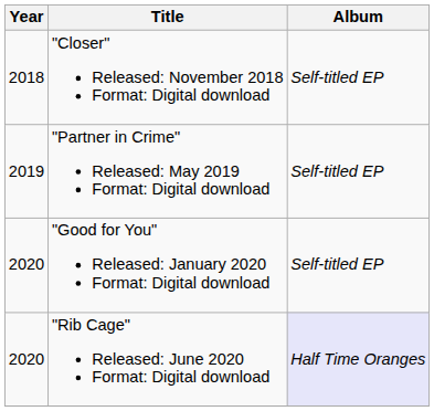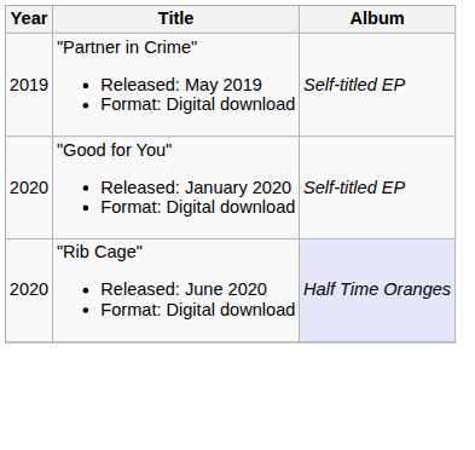 <table class="wikitable">
 <tr>
 <th>Year</th>
 <th>Title</th>
 <th>Album</th>
-</tr>
-<tr>
-<td>2018</td>
-<td>"Closer"<br><ul><li>Released: November 2018</li><li>Format: Digital download</li></ul></td>
-<td><em>Self-titled EP</em></td>
 </tr>
 <tr>
 <td>2019</td>
 <td>"Partner in Crime"<br><ul><li>Released: May 2019</li><li>Format: Digital download</li></ul></td>
 <td><em>Self-titled EP</em></td>
 </tr>
 <tr>
 <td>2020</td>
 <td>"Good for You"<br><ul><li>Released: January 2020</li><li>Format: Digital download</li></ul></td>
 <td><em>Self-titled EP</em></td>
 </tr>
 <tr>
 <td>2020</td>
 <td>"Rib Cage"<br><ul><li>Released: June 2020</li><li>Format: Digital download</li></ul></td>
 <td style="background: lavender;"><em>Half Time Oranges</em></td>
 </tr>
 <tr>
 </tr>
 </table>
